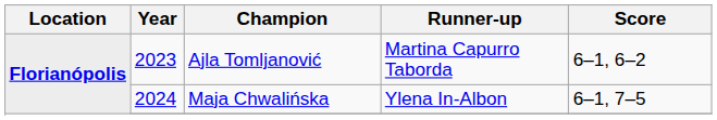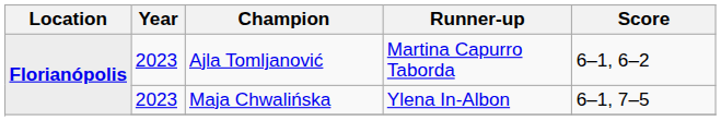 <table class="wikitable">
 <tr>
 <th style="width:100px">Location</th>
 <th style="width:40px">Year</th>
 <th style="width:200px">Champion</th>
 <th style="width:200px">Runner-up</th>
 <th style="width:150px" class="unsortable">Score</th>
 </tr>
 <tr>
 <th rowspan="9" style="background:#ededed"><a href='#'>Florianópolis</a></th>
 <td><a href='#'>2023</a></td>
 <td> <a href='#'>Ajla Tomljanović</a></td>
 <td> <a href='#'>Martina Capurro Taborda</a></td>
 <td>6–1, 6–2</td>
 </tr>
 <tr>
-<td><a href='#'>2024</a></td>
+<td><a href='#'>2023</a></td>
 <td> <a href='#'>Maja Chwalińska</a></td>
 <td> <a href='#'>Ylena In-Albon</a></td>
 <td>6–1, 7–5</td>
 </tr>
 <tr>
 </tr>
 </table>
